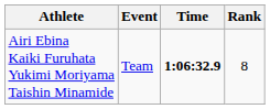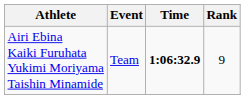 <table class=wikitable style="font-size:90%;">
 <tr>
 <th>Athlete</th>
 <th>Event</th>
 <th>Time</th>
 <th>Rank</th>
 </tr>
 <tr align=center>
 <td align=left><a href='#'>Airi Ebina</a><br><a href='#'>Kaiki Furuhata</a><br><a href='#'>Yukimi Moriyama</a><br><a href='#'>Taishin Minamide</a></td>
 <td align=left><a href='#'>Team</a></td>
 <td><strong>1:06:32.9</strong></td>
-<td>8</td>
+<td>9</td>
 </tr>
 </table>
